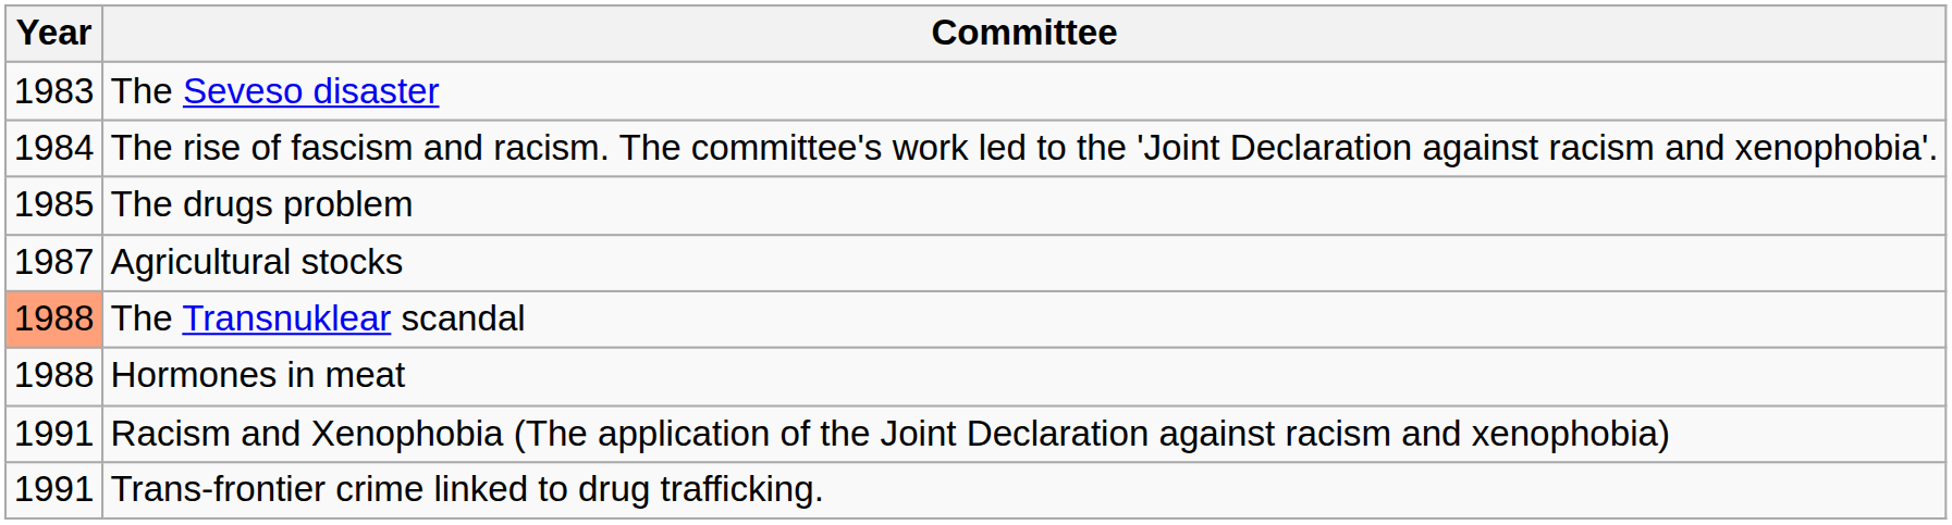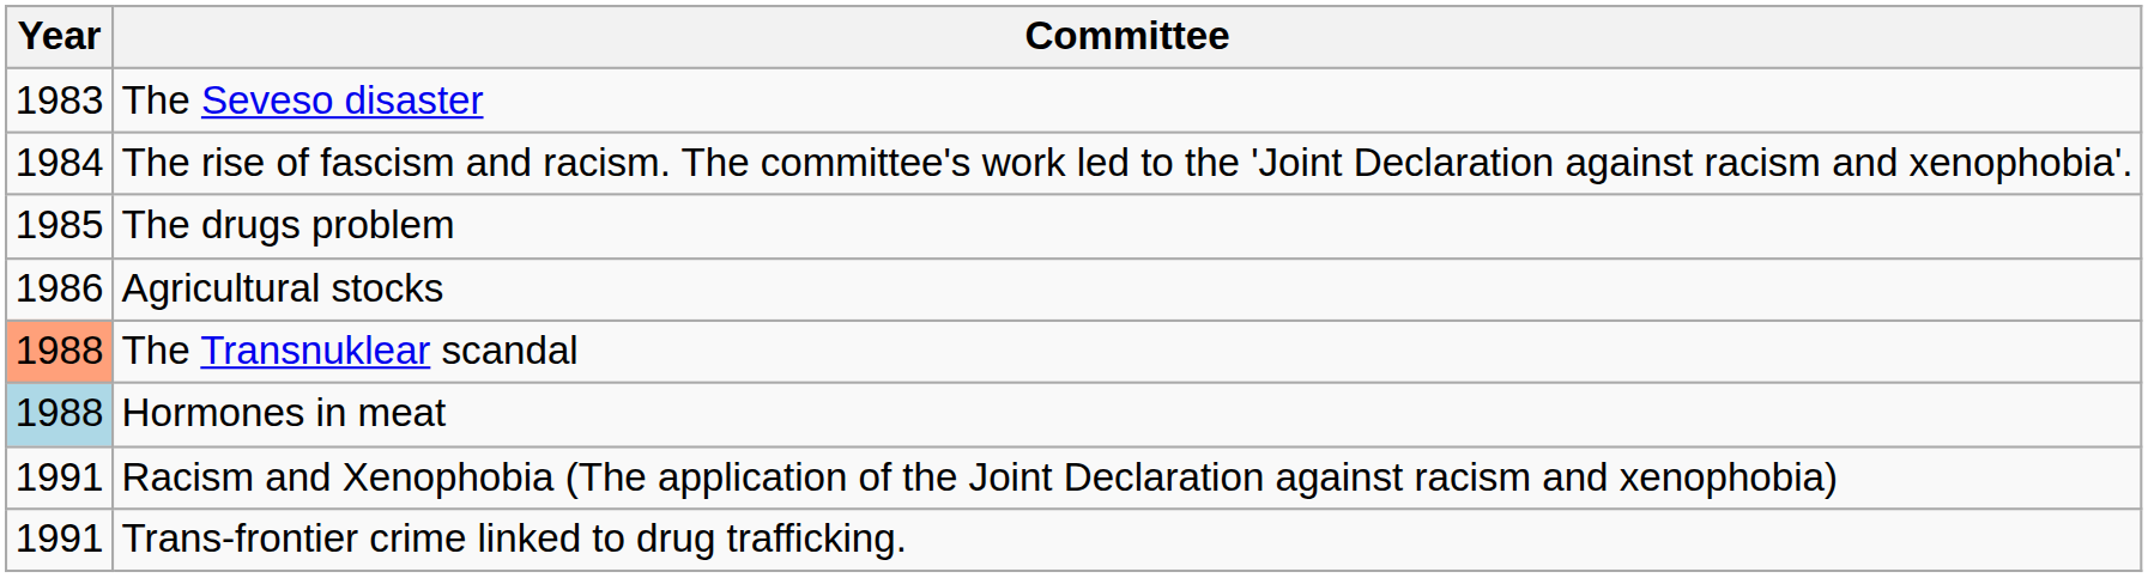 <table class="wikitable">
 <tr>
 <th>Year</th>
 <th>Committee</th>
 </tr>
 <tr>
 <td>1983</td>
 <td>The <a href='#'>Seveso disaster</a></td>
 </tr>
 <tr>
 <td>1984</td>
 <td>The rise of fascism and racism. The committee's work led to the 'Joint Declaration against racism and xenophobia'.</td>
 </tr>
 <tr>
 <td>1985</td>
 <td>The drugs problem</td>
 </tr>
 <tr>
-<td>1987</td>
+<td>1986</td>
 <td>Agricultural stocks</td>
 </tr>
 <tr>
 <td style="background: lightsalmon;">1988</td>
 <td>The <a href='#'>Transnuklear</a> scandal</td>
 </tr>
 <tr>
-<td>1988</td>
+<td style="background: lightblue;">1988</td>
 <td>Hormones in meat</td>
 </tr>
 <tr>
 <td>1991</td>
 <td>Racism and Xenophobia (The application of the Joint Declaration against racism and xenophobia)</td>
 </tr>
 <tr>
 <td>1991</td>
 <td>Trans-frontier crime linked to drug trafficking.</td>
 </tr>
 </table>
